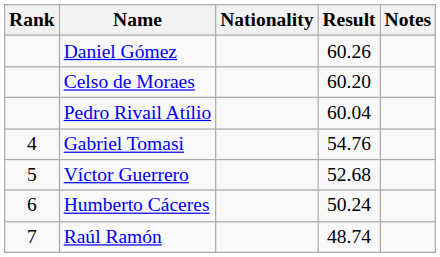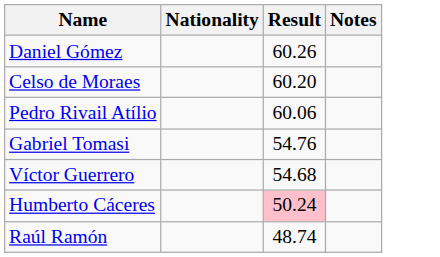 <table class="wikitable sortable" style="text-align:center">
 <tr>
-<th>Rank</th>
 <th>Name</th>
 <th>Nationality</th>
 <th>Result</th>
 <th>Notes</th>
 </tr>
 <tr>
-<td></td>
 <td align=left><a href='#'>Daniel Gómez</a></td>
 <td align=left></td>
 <td>60.26</td>
 <td></td>
 </tr>
 <tr>
-<td></td>
 <td align=left><a href='#'>Celso de Moraes</a></td>
 <td align=left></td>
 <td>60.20</td>
 <td></td>
 </tr>
 <tr>
-<td></td>
 <td align=left><a href='#'>Pedro Rivail Atílio</a></td>
 <td align=left></td>
-<td>60.04</td>
+<td>60.06</td>
 <td></td>
 </tr>
 <tr>
-<td>4</td>
 <td align=left><a href='#'>Gabriel Tomasi</a></td>
 <td align=left></td>
 <td>54.76</td>
 <td></td>
 </tr>
 <tr>
-<td>5</td>
 <td align=left><a href='#'>Víctor Guerrero</a></td>
 <td align=left></td>
-<td>52.68</td>
+<td>54.68</td>
 <td></td>
 </tr>
 <tr>
-<td>6</td>
 <td align=left><a href='#'>Humberto Cáceres</a></td>
 <td align=left></td>
-<td>50.24</td>
+<td style="background: pink;">50.24</td>
 <td></td>
 </tr>
 <tr>
-<td>7</td>
 <td align=left><a href='#'>Raúl Ramón</a></td>
 <td align=left></td>
 <td>48.74</td>
 <td></td>
 </tr>
 </table>
